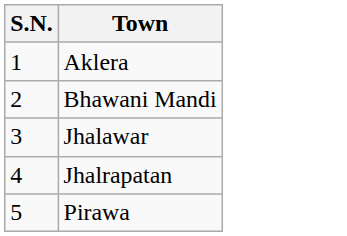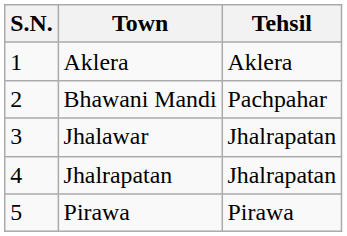 <table class="wikitable">
 <tr>
 <th>S.N.</th>
 <th>Town</th>
+<th>Tehsil</th>
 </tr>
 <tr>
 <td>1</td>
+<td>Aklera</td>
 <td>Aklera</td>
 </tr>
 <tr>
 <td>2</td>
 <td>Bhawani  Mandi</td>
+<td>Pachpahar</td>
 </tr>
 <tr>
 <td>3</td>
 <td>Jhalawar</td>
+<td>Jhalrapatan</td>
 </tr>
 <tr>
 <td>4</td>
+<td>Jhalrapatan</td>
 <td>Jhalrapatan</td>
 </tr>
 <tr>
 <td>5</td>
 <td>Pirawa</td>
+<td>Pirawa</td>
 </tr>
 </table>
